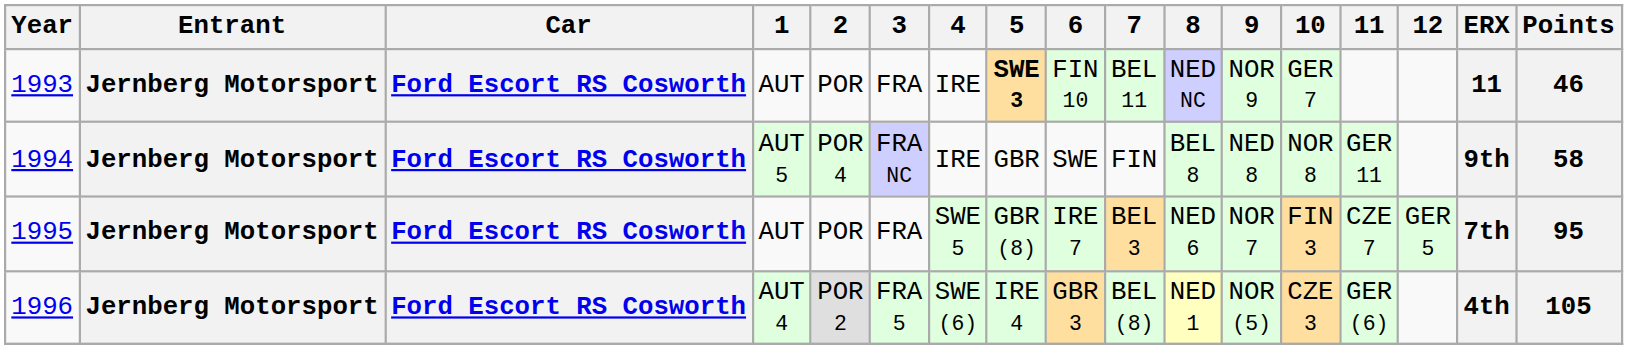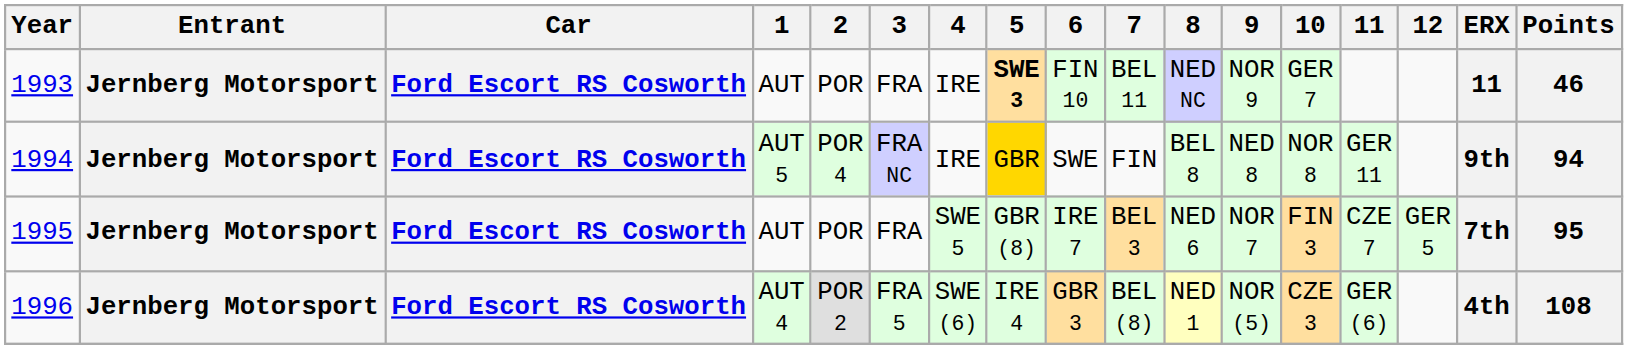 <table class="wikitable" border="1" style="text-align:center; font-size:90%;">
 <tr valign="top">
 <th>Year</th>
 <th>Entrant</th>
 <th>Car</th>
 <th>1</th>
 <th>2</th>
 <th>3</th>
 <th>4</th>
 <th>5</th>
 <th>6</th>
 <th>7</th>
 <th>8</th>
 <th>9</th>
 <th>10</th>
 <th>11</th>
 <th>12</th>
 <th>ERX</th>
 <th>Points</th>
 </tr>
 <tr>
 <td><a href='#'>1993</a></td>
 <th>Jernberg Motorsport</th>
 <th><a href='#'>Ford Escort RS Cosworth</a></th>
 <td>AUT<br><small></small></td>
 <td>POR<br><small></small></td>
 <td>FRA<br><small></small></td>
 <td>IRE<br><small></small></td>
 <td style="background:#FFDF9F;"><strong>SWE<br><small>3</small></strong></td>
 <td style="background:#DFFFDF;">FIN<br><small>10</small></td>
 <td style="background:#DFFFDF;">BEL<br><small>11</small></td>
 <td style="background:#CFCFFF;">NED<br><small>NC</small></td>
 <td style="background:#DFFFDF;">NOR<br><small>9</small></td>
 <td style="background:#DFFFDF;">GER<br><small>7</small></td>
 <td></td>
 <td></td>
 <th>11</th>
 <th>46</th>
 </tr>
 <tr>
 <td><a href='#'>1994</a></td>
 <th>Jernberg Motorsport</th>
 <th><a href='#'>Ford Escort RS Cosworth</a></th>
 <td style="background:#DFFFDF;">AUT<br><small>5</small></td>
 <td style="background:#DFFFDF;">POR<br><small>4</small></td>
 <td style="background:#CFCFFF;">FRA<br><small>NC</small></td>
 <td>IRE<br><small></small></td>
-<td>GBR<br><small></small></td>
+<td style="background: gold;">GBR<br><small></small></td>
 <td>SWE<br><small></small></td>
 <td>FIN<br><small></small></td>
 <td style="background:#DFFFDF;">BEL<br><small>8</small></td>
 <td style="background:#DFFFDF;">NED<br><small>8</small></td>
 <td style="background:#DFFFDF;">NOR<br><small>8</small></td>
 <td style="background:#DFFFDF;">GER<br><small>11</small></td>
 <td></td>
 <th>9th</th>
-<th>58</th>
+<th>94</th>
 </tr>
 <tr>
 <td><a href='#'>1995</a></td>
 <th>Jernberg Motorsport</th>
 <th><a href='#'>Ford Escort RS Cosworth</a></th>
 <td>AUT<br><small></small></td>
 <td>POR<br><small></small></td>
 <td>FRA<br><small></small></td>
 <td style="background:#DFFFDF;">SWE<br><small>5</small></td>
 <td style="background:#DFFFDF;">GBR<br><small>(8)</small></td>
 <td style="background:#DFFFDF;">IRE<br><small>7</small></td>
 <td style="background:#FFDF9F;">BEL<br><small>3</small></td>
 <td style="background:#DFFFDF;">NED<br><small>6</small></td>
 <td style="background:#DFFFDF;">NOR<br><small>7</small></td>
 <td style="background:#FFDF9F;">FIN<br><small>3</small></td>
 <td style="background:#DFFFDF;">CZE<br><small>7</small></td>
 <td style="background:#DFFFDF;">GER<br><small>5</small></td>
 <th>7th</th>
 <th>95</th>
 </tr>
 <tr>
 <td><a href='#'>1996</a></td>
 <th>Jernberg Motorsport</th>
 <th><a href='#'>Ford Escort RS Cosworth</a></th>
 <td style="background:#DFFFDF;">AUT<br><small>4</small></td>
 <td style="background:#DFDFDF;">POR<br><small>2</small></td>
 <td style="background:#DFFFDF;">FRA<br><small>5</small></td>
 <td style="background:#DFFFDF;">SWE<br><small>(6)</small></td>
 <td style="background:#DFFFDF;">IRE<br><small>4</small></td>
 <td style="background:#FFDF9F;">GBR<br><small>3</small></td>
 <td style="background:#DFFFDF;">BEL<br><small>(8)</small></td>
 <td style="background:#FFFFBF;">NED<br><small>1</small></td>
 <td style="background:#DFFFDF;">NOR<br><small>(5)</small></td>
 <td style="background:#FFDF9F;">CZE<br><small>3</small></td>
 <td style="background:#DFFFDF;">GER<br><small>(6)</small></td>
 <td></td>
 <th>4th</th>
-<th>105</th>
+<th>108</th>
 </tr>
 <tr>
 </tr>
 </table>
